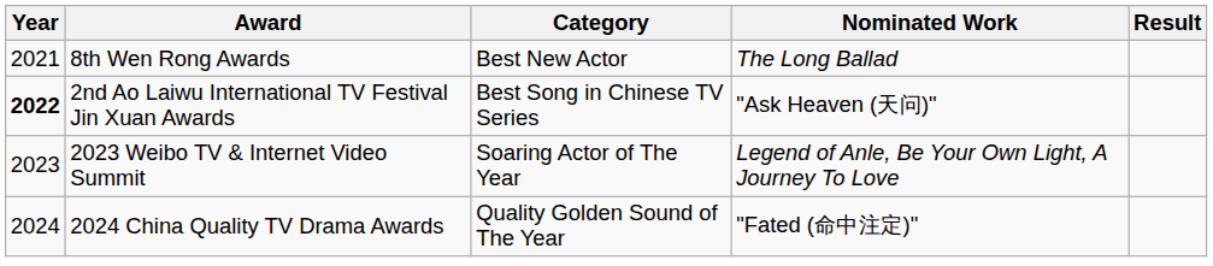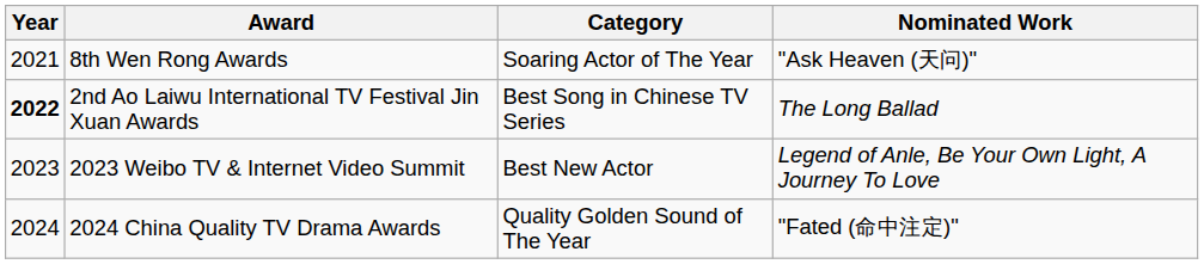 <table class="wikitable">
 <tr>
 <th>Year</th>
 <th>Award</th>
 <th>Category</th>
 <th>Nominated Work</th>
-<th>Result</th>
 </tr>
 <tr>
 <td>2021</td>
 <td>8th Wen Rong Awards</td>
-<td>Best New Actor</td>
-<td><em>The Long Ballad</em></td>
-<td></td>
+<td>Soaring Actor of The Year</td>
+<td>"Ask Heaven (天问)"</td>
 </tr>
 <tr>
 <td><strong>2022</strong></td>
 <td>2nd Ao Laiwu International TV Festival Jin Xuan Awards</td>
 <td>Best Song in Chinese TV Series</td>
-<td>"Ask Heaven (天问)"</td>
-<td></td>
+<td><em>The Long Ballad</em></td>
 </tr>
 <tr>
 <td>2023</td>
 <td>2023 Weibo TV & Internet Video Summit</td>
-<td>Soaring Actor of The Year</td>
+<td>Best New Actor</td>
 <td><em>Legend of Anle, Be Your Own Light, A Journey To Love</em></td>
-<td></td>
 </tr>
 <tr>
 <td>2024</td>
 <td>2024 China Quality TV Drama Awards</td>
 <td>Quality Golden Sound of The Year</td>
 <td>"Fated (命中注定)"</td>
-<td></td>
 </tr>
 </table>
